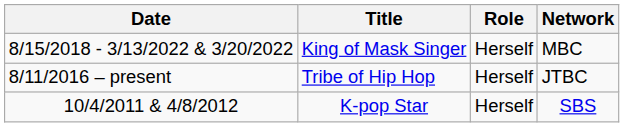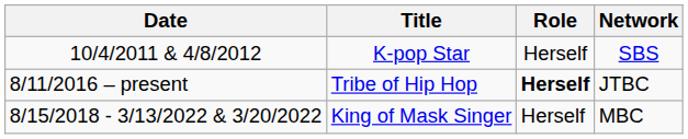 <table class="wikitable">
 <tr>
 <th>Date</th>
 <th>Title</th>
 <th>Role</th>
 <th>Network</th>
 </tr>
 <tr>
+<td style="text-align:center;">10/4/2011 & 4/8/2012</td>
+<td style="text-align:center;"><a href='#'>K-pop Star</a></td>
+<td style="text-align:center;">Herself</td>
+<td style="text-align:center;"><a href='#'>SBS</a></td>
+</tr>
+<tr>
+<td>8/11/2016 – present</td>
+<td><a href='#'>Tribe of Hip Hop</a></td>
+<td><strong>Herself</strong></td>
+<td>JTBC</td>
+</tr>
+<tr>
 <td>8/15/2018 - 3/13/2022 & 3/20/2022</td>
 <td><a href='#'>King of Mask Singer</a></td>
 <td>Herself</td>
 <td>MBC</td>
 </tr>
-<tr>
-<td>8/11/2016 – present</td>
-<td><a href='#'>Tribe of Hip Hop</a></td>
-<td>Herself</td>
-<td>JTBC</td>
-</tr>
-<tr>
-<td style="text-align:center;">10/4/2011 & 4/8/2012</td>
-<td style="text-align:center;"><a href='#'>K-pop Star</a></td>
-<td style="text-align:center;">Herself</td>
-<td style="text-align:center;"><a href='#'>SBS</a></td>
-</tr>
 </table>
